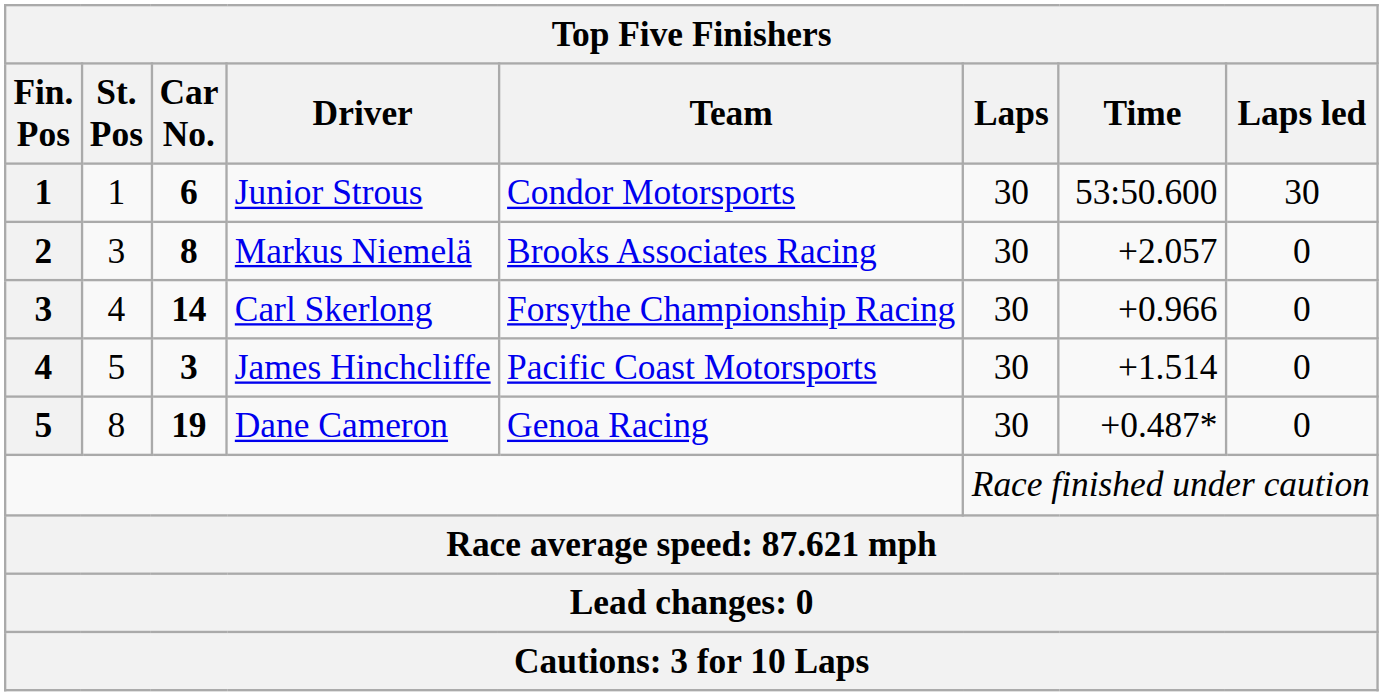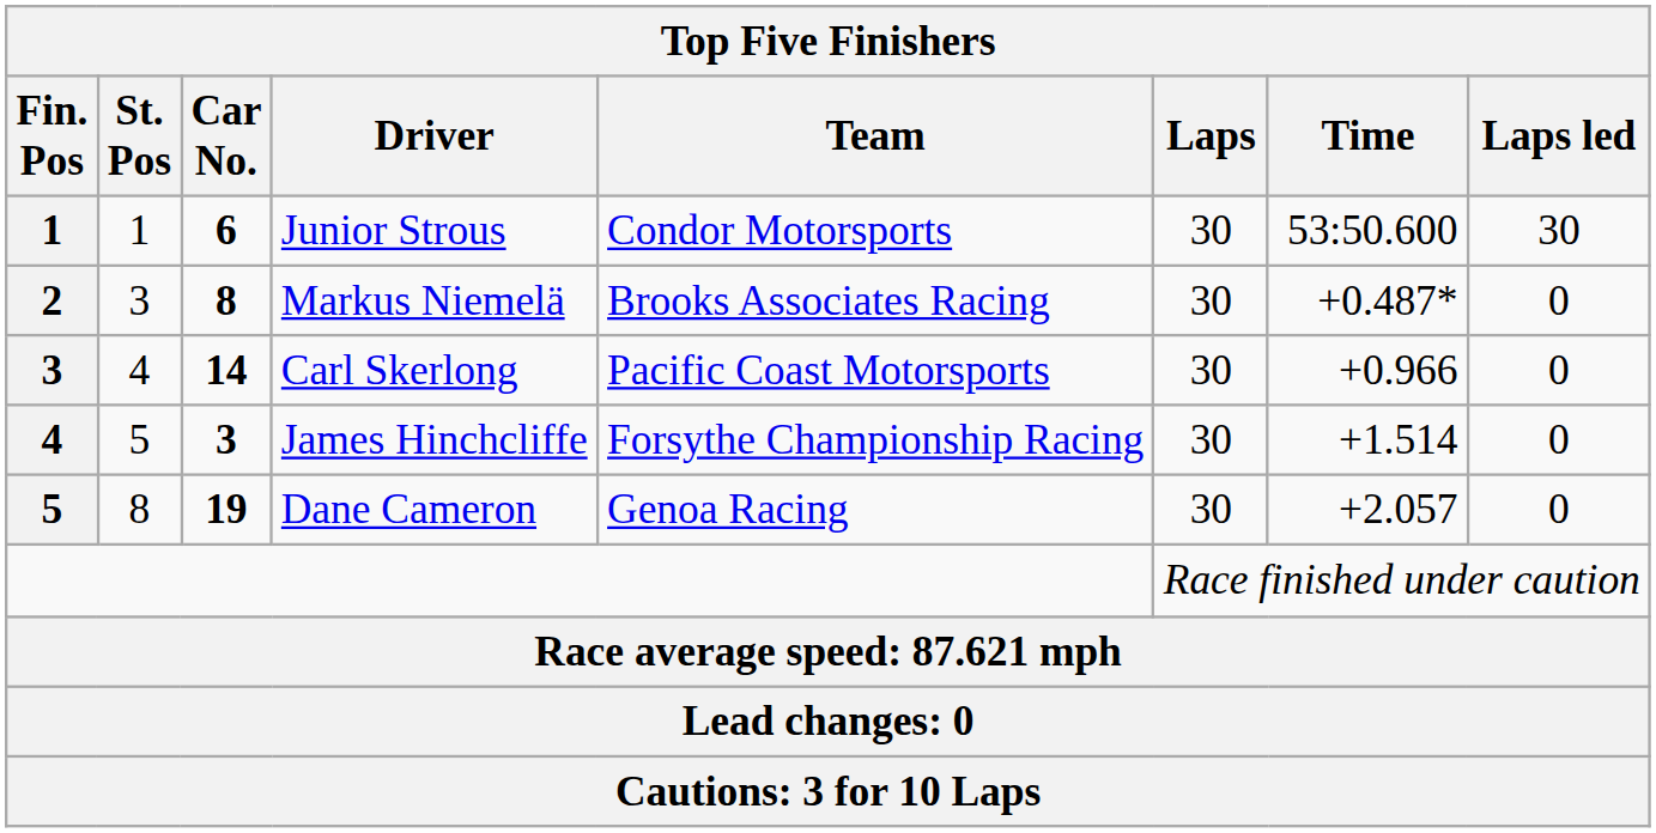 <table class="wikitable" style="font-size:95%;">
 <tr>
 <th colspan=9>Top Five Finishers</th>
 </tr>
 <tr>
 <th>Fin.<br>Pos</th>
 <th>St.<br>Pos</th>
 <th>Car<br>No.</th>
 <th>Driver</th>
 <th>Team</th>
 <th>Laps</th>
 <th>Time</th>
 <th>Laps led</th>
 </tr>
 <tr>
 <th>1</th>
 <td align=center>1</td>
 <td align=center><strong>6</strong></td>
 <td> <a href='#'>Junior Strous</a></td>
 <td><a href='#'>Condor Motorsports</a></td>
 <td align=center>30</td>
 <td align=right>53:50.600</td>
 <td align=center>30</td>
 </tr>
 <tr>
 <th>2</th>
 <td align=center>3</td>
 <td align=center><strong>8</strong></td>
 <td> <a href='#'>Markus Niemelä</a></td>
 <td><a href='#'>Brooks Associates Racing</a></td>
 <td align=center>30</td>
-<td align=right>+2.057</td>
+<td align=right>+0.487*</td>
 <td align=center>0</td>
 </tr>
 <tr>
 <th>3</th>
 <td align=center>4</td>
 <td align=center><strong>14</strong></td>
 <td> <a href='#'>Carl Skerlong</a></td>
-<td><a href='#'>Forsythe Championship Racing</a></td>
+<td><a href='#'>Pacific Coast Motorsports</a></td>
 <td align=center>30</td>
 <td align=right>+0.966</td>
 <td align=center>0</td>
 </tr>
 <tr>
 <th>4</th>
 <td align=center>5</td>
 <td style="text-align:center;"><strong>3</strong></td>
 <td> <a href='#'>James Hinchcliffe</a></td>
-<td><a href='#'>Pacific Coast Motorsports</a></td>
+<td><a href='#'>Forsythe Championship Racing</a></td>
 <td align=center>30</td>
 <td align=right>+1.514</td>
 <td align=center>0</td>
 </tr>
 <tr>
 <th>5</th>
 <td align=center>8</td>
 <td align=center><strong>19</strong></td>
 <td> <a href='#'>Dane Cameron</a></td>
 <td><a href='#'>Genoa Racing</a></td>
 <td align=center>30</td>
-<td align=right>+0.487*</td>
+<td align=right>+2.057</td>
 <td align=center>0</td>
 </tr>
 <tr>
 <td colspan=5> </td>
 <td colspan=4> <em>Race finished under caution</em></td>
 </tr>
 <tr>
 <th colspan=9>Race average speed: 87.621 mph</th>
 </tr>
 <tr>
 <th colspan=9>Lead changes: 0</th>
 </tr>
 <tr>
 <th colspan=9>Cautions: 3 for 10 Laps</th>
 </tr>
 </table>
